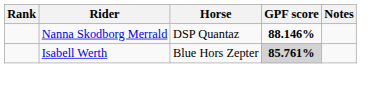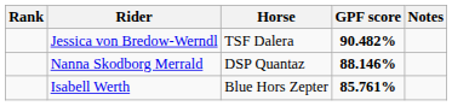 <table class="wikitable sortable" style="text-align:center">
 <tr>
 <th>Rank</th>
 <th>Rider</th>
 <th>Horse</th>
 <th>GPF score</th>
 <th>Notes</th>
+</tr>
+<tr>
+<td></td>
+<td align="left"> <a href='#'>Jessica von Bredow-Werndl</a></td>
+<td align="left">TSF Dalera</td>
+<td><strong>90.482%</strong></td>
+<td></td>
 </tr>
 <tr>
 <td></td>
 <td align="left"> <a href='#'>Nanna Skodborg Merrald</a></td>
 <td align="left">DSP Quantaz</td>
 <td><strong>88.146%</strong></td>
 <td></td>
 </tr>
 <tr>
 <td></td>
 <td align="left"> <a href='#'>Isabell Werth</a></td>
 <td align="left">Blue Hors Zepter</td>
-<td style="background: lightgrey;"><strong>85.761%</strong></td>
+<td><strong>85.761%</strong></td>
 <td></td>
 </tr>
 </table>
